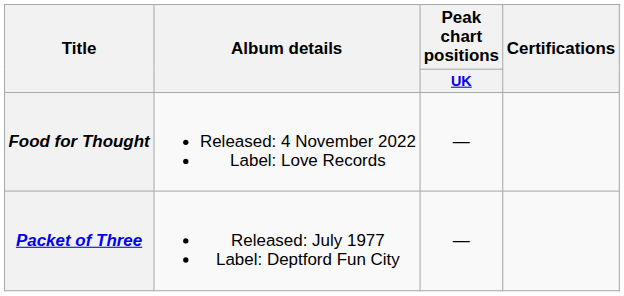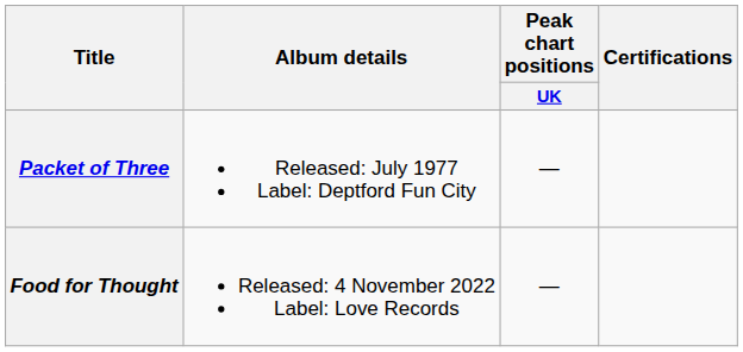 <table class="wikitable plainrowheaders" style="text-align:center;">
 <tr>
 <th rowspan="2">Title</th>
 <th rowspan="2">Album details</th>
 <th>Peak chart positions</th>
 <th rowspan="2">Certifications</th>
 </tr>
 <tr>
 <th style="width:3em; font-size:85%"><a href='#'>UK</a><br></th>
 </tr>
 <tr>
+<th scope="row"><em><a href='#'>Packet of Three</a></em></th>
+<td><br><ul><li>Released: July 1977</li><li>Label: Deptford Fun City</li></ul></td>
+<td>—</td>
+<td></td>
+</tr>
+<tr>
 <th scope="row"><em>Food for Thought</em></th>
 <td><br><ul><li>Released: 4 November 2022</li><li>Label: Love Records</li></ul></td>
 <td>—</td>
 <td></td>
 </tr>
-<tr>
-<th scope="row"><em><a href='#'>Packet of Three</a></em></th>
-<td><br><ul><li>Released: July 1977</li><li>Label: Deptford Fun City</li></ul></td>
-<td>—</td>
-<td></td>
-</tr>
 </table>
